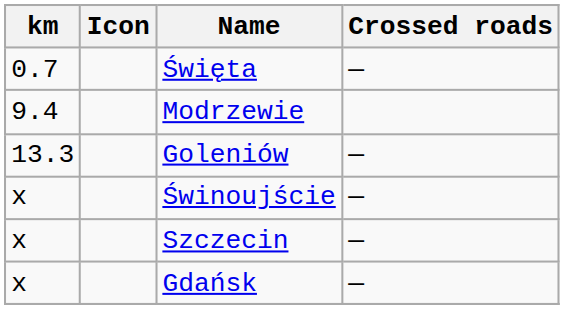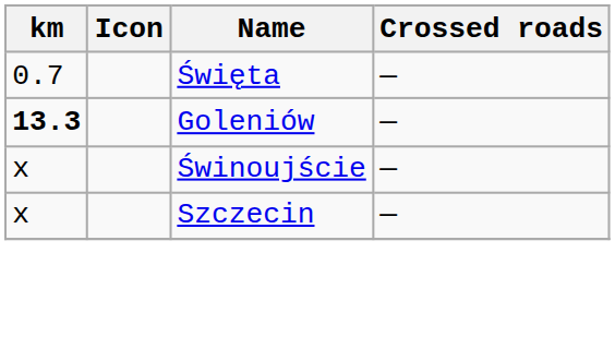 <table class=wikitable>
 <tr>
 <th>km</th>
 <th>Icon</th>
 <th>Name</th>
 <th>Crossed roads</th>
 </tr>
 <tr>
 <td>0.7</td>
 <td></td>
 <td><a href='#'>Święta</a></td>
 <td>—</td>
 </tr>
 <tr>
-<td>9.4</td>
-<td></td>
-<td><a href='#'>Modrzewie</a></td>
-<td></td>
-</tr>
-<tr>
-<td>13.3</td>
+<td><strong>13.3</strong></td>
 <td></td>
 <td><a href='#'>Goleniów</a></td>
 <td>—</td>
 </tr>
 <tr>
 <td>x</td>
 <td></td>
 <td> <a href='#'>Świnoujście</a></td>
 <td>—</td>
 </tr>
 <tr>
 <td>x</td>
 <td></td>
 <td> <a href='#'>Szczecin</a></td>
 <td>—</td>
 </tr>
 <tr>
-<td>x</td>
-<td></td>
-<td> <a href='#'>Gdańsk</a></td>
-<td>—</td>
-</tr>
-<tr>
 </tr>
 </table>
